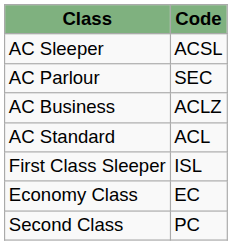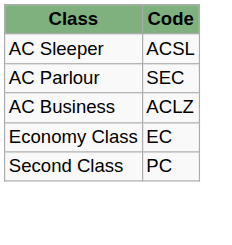 <table class="wikitable" style="border:1px solid black;">
 <tr>
 <th style="background:#7FB17F;">Class</th>
 <th style="background:#7FB17F;">Code</th>
 </tr>
 <tr style="vertical-align: top;">
 <td>AC Sleeper</td>
 <td>ACSL</td>
 </tr>
 <tr style="vertical-align: top;">
 <td>AC Parlour</td>
 <td>SEC</td>
 </tr>
 <tr style="vertical-align: top;">
 <td>AC Business</td>
 <td>ACLZ</td>
 </tr>
 <tr style="vertical-align: top;">
-<td>AC Standard</td>
-<td>ACL</td>
-</tr>
-<tr style="vertical-align: top;">
-<td>First Class Sleeper</td>
-<td>ISL</td>
-</tr>
-<tr style="vertical-align: top;">
 <td>Economy Class</td>
 <td>EC</td>
 </tr>
 <tr style="vertical-align: top;">
 <td>Second Class</td>
 <td>PC</td>
 </tr>
 </table>
